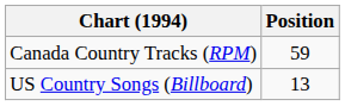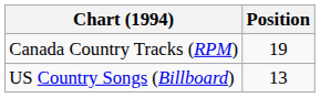 <table class="wikitable sortable">
 <tr>
 <th scope="col">Chart (1994)</th>
 <th scope="col">Position</th>
 </tr>
 <tr>
 <td>Canada Country Tracks (<em><a href='#'>RPM</a></em>)</td>
-<td align="center">59</td>
+<td align="center">19</td>
 </tr>
 <tr>
 <td>US <a href='#'>Country Songs</a> (<em><a href='#'>Billboard</a></em>)</td>
 <td align="center">13</td>
 </tr>
 </table>
